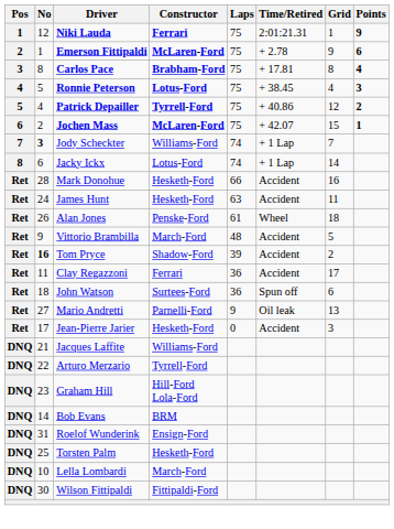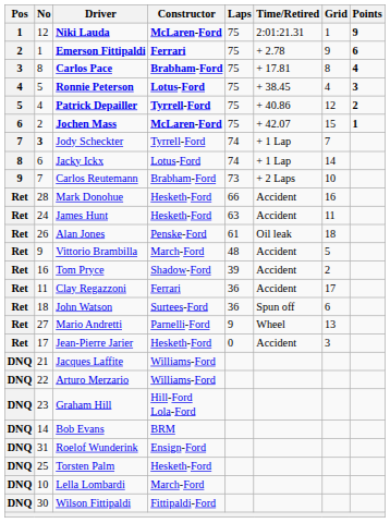 <table class="wikitable" style="font-size: 95%;">
 <tr>
 <th>Pos</th>
 <th>No</th>
 <th>Driver</th>
 <th>Constructor</th>
 <th>Laps</th>
 <th>Time/Retired</th>
 <th>Grid</th>
 <th>Points</th>
 </tr>
 <tr>
 <th>1</th>
 <td>12</td>
 <td> <strong><a href='#'>Niki Lauda</a></strong></td>
-<td><strong><a href='#'>Ferrari</a></strong></td>
+<td><strong><a href='#'>McLaren</a>-<a href='#'>Ford</a></strong></td>
 <td>75</td>
 <td>2:01:21.31</td>
 <td>1</td>
 <td><strong>9</strong></td>
 </tr>
 <tr>
 <th>2</th>
 <td>1</td>
 <td> <strong><a href='#'>Emerson Fittipaldi</a></strong></td>
-<td><strong><a href='#'>McLaren</a>-<a href='#'>Ford</a></strong></td>
+<td><strong><a href='#'>Ferrari</a></strong></td>
 <td>75</td>
 <td>+ 2.78</td>
 <td>9</td>
 <td><strong>6</strong></td>
 </tr>
 <tr>
 <th>3</th>
 <td>8</td>
 <td> <strong><a href='#'>Carlos Pace</a></strong></td>
 <td><strong><a href='#'>Brabham</a>-<a href='#'>Ford</a></strong></td>
 <td>75</td>
 <td>+ 17.81</td>
 <td>8</td>
 <td><strong>4</strong></td>
 </tr>
 <tr>
 <th>4</th>
 <td>5</td>
 <td> <strong><a href='#'>Ronnie Peterson</a></strong></td>
 <td><strong><a href='#'>Lotus</a>-<a href='#'>Ford</a></strong></td>
 <td>75</td>
 <td>+ 38.45</td>
 <td>4</td>
 <td><strong>3</strong></td>
 </tr>
 <tr>
 <th>5</th>
 <td>4</td>
 <td> <strong><a href='#'>Patrick Depailler</a></strong></td>
 <td><strong><a href='#'>Tyrrell</a>-<a href='#'>Ford</a></strong></td>
 <td>75</td>
 <td>+ 40.86</td>
 <td>12</td>
 <td><strong>2</strong></td>
 </tr>
 <tr>
 <th>6</th>
 <td>2</td>
 <td> <strong><a href='#'>Jochen Mass</a></strong></td>
 <td><strong><a href='#'>McLaren</a>-<a href='#'>Ford</a></strong></td>
 <td>75</td>
 <td>+ 42.07</td>
 <td>15</td>
 <td><strong>1</strong></td>
 </tr>
 <tr>
 <th>7</th>
 <td><strong>3</strong></td>
 <td> <a href='#'>Jody Scheckter</a></td>
-<td><a href='#'>Williams</a>-<a href='#'>Ford</a></td>
+<td><a href='#'>Tyrrell</a>-<a href='#'>Ford</a></td>
 <td>74</td>
 <td>+ 1 Lap</td>
 <td>7</td>
 <td> </td>
 </tr>
 <tr>
 <th>8</th>
 <td>6</td>
 <td> <a href='#'>Jacky Ickx</a></td>
 <td><a href='#'>Lotus</a>-<a href='#'>Ford</a></td>
 <td>74</td>
 <td>+ 1 Lap</td>
 <td>14</td>
+<td> </td>
+</tr>
+<tr>
+<th>9</th>
+<td>7</td>
+<td> <a href='#'>Carlos Reutemann</a></td>
+<td><a href='#'>Brabham</a>-<a href='#'>Ford</a></td>
+<td>73</td>
+<td>+ 2 Laps</td>
+<td>10</td>
 <td> </td>
 </tr>
 <tr>
 <th>Ret</th>
 <td>28</td>
 <td> <a href='#'>Mark Donohue</a></td>
 <td><a href='#'>Hesketh</a>-<a href='#'>Ford</a></td>
 <td>66</td>
 <td>Accident</td>
 <td>16</td>
 <td> </td>
 </tr>
 <tr>
 <th>Ret</th>
 <td>24</td>
 <td> <a href='#'>James Hunt</a></td>
 <td><a href='#'>Hesketh</a>-<a href='#'>Ford</a></td>
 <td>63</td>
 <td>Accident</td>
 <td>11</td>
 <td> </td>
 </tr>
 <tr>
 <th>Ret</th>
 <td>26</td>
 <td> <a href='#'>Alan Jones</a></td>
 <td><a href='#'>Penske</a>-<a href='#'>Ford</a></td>
 <td>61</td>
-<td>Wheel</td>
+<td>Oil leak</td>
 <td>18</td>
 <td> </td>
 </tr>
 <tr>
 <th>Ret</th>
 <td>9</td>
 <td> <a href='#'>Vittorio Brambilla</a></td>
 <td><a href='#'>March</a>-<a href='#'>Ford</a></td>
 <td>48</td>
 <td>Accident</td>
 <td>5</td>
 <td> </td>
 </tr>
 <tr>
 <th>Ret</th>
-<td><strong>16</strong></td>
+<td>16</td>
 <td> <a href='#'>Tom Pryce</a></td>
 <td><a href='#'>Shadow</a>-<a href='#'>Ford</a></td>
 <td>39</td>
 <td>Accident</td>
 <td>2</td>
 <td> </td>
 </tr>
 <tr>
 <th>Ret</th>
 <td>11</td>
 <td> <a href='#'>Clay Regazzoni</a></td>
 <td><a href='#'>Ferrari</a></td>
 <td>36</td>
 <td>Accident</td>
 <td>17</td>
 <td> </td>
 </tr>
 <tr>
 <th>Ret</th>
 <td>18</td>
 <td> <a href='#'>John Watson</a></td>
 <td><a href='#'>Surtees</a>-<a href='#'>Ford</a></td>
 <td>36</td>
 <td>Spun off</td>
 <td>6</td>
 <td> </td>
 </tr>
 <tr>
 <th>Ret</th>
 <td>27</td>
 <td> <a href='#'>Mario Andretti</a></td>
 <td><a href='#'>Parnelli</a>-<a href='#'>Ford</a></td>
 <td>9</td>
-<td>Oil leak</td>
+<td>Wheel</td>
 <td>13</td>
 <td> </td>
 </tr>
 <tr>
 <th>Ret</th>
 <td>17</td>
 <td> <a href='#'>Jean-Pierre Jarier</a></td>
 <td><a href='#'>Hesketh</a>-<a href='#'>Ford</a></td>
 <td>0</td>
 <td>Accident</td>
 <td>3</td>
 <td> </td>
 </tr>
 <tr>
 <th>DNQ</th>
 <td>21</td>
 <td> <a href='#'>Jacques Laffite</a></td>
 <td><a href='#'>Williams</a>-<a href='#'>Ford</a></td>
 <td> </td>
 <td></td>
 <td></td>
 <td> </td>
 </tr>
 <tr>
 <th>DNQ</th>
 <td>22</td>
 <td> <a href='#'>Arturo Merzario</a></td>
-<td><a href='#'>Tyrrell</a>-<a href='#'>Ford</a></td>
+<td><a href='#'>Williams</a>-<a href='#'>Ford</a></td>
 <td> </td>
 <td></td>
 <td></td>
 <td> </td>
 </tr>
 <tr>
 <th>DNQ</th>
 <td>23</td>
 <td> <a href='#'>Graham Hill</a></td>
 <td><a href='#'>Hill</a>-<a href='#'>Ford</a><br><a href='#'>Lola</a>-<a href='#'>Ford</a></td>
 <td> </td>
 <td></td>
 <td></td>
 <td> </td>
 </tr>
 <tr>
 <th>DNQ</th>
 <td>14</td>
 <td> <a href='#'>Bob Evans</a></td>
 <td><a href='#'>BRM</a></td>
 <td> </td>
 <td></td>
 <td></td>
 <td> </td>
 </tr>
 <tr>
 <th>DNQ</th>
 <td>31</td>
 <td> <a href='#'>Roelof Wunderink</a></td>
 <td><a href='#'>Ensign</a>-<a href='#'>Ford</a></td>
 <td> </td>
 <td></td>
 <td></td>
 <td> </td>
 </tr>
 <tr>
 <th>DNQ</th>
 <td>25</td>
 <td> <a href='#'>Torsten Palm</a></td>
 <td><a href='#'>Hesketh</a>-<a href='#'>Ford</a></td>
 <td> </td>
 <td></td>
 <td></td>
 <td> </td>
 </tr>
 <tr>
 <th>DNQ</th>
 <td>10</td>
 <td> <a href='#'>Lella Lombardi</a></td>
 <td><a href='#'>March</a>-<a href='#'>Ford</a></td>
 <td> </td>
 <td></td>
 <td></td>
 <td> </td>
 </tr>
 <tr>
 <th>DNQ</th>
 <td>30</td>
 <td> <a href='#'>Wilson Fittipaldi</a></td>
 <td><a href='#'>Fittipaldi</a>-<a href='#'>Ford</a></td>
 <td> </td>
 <td> </td>
 <td> </td>
 <td> </td>
 </tr>
 <tr>
 <th colspan="8"></th>
 </tr>
 </table>
